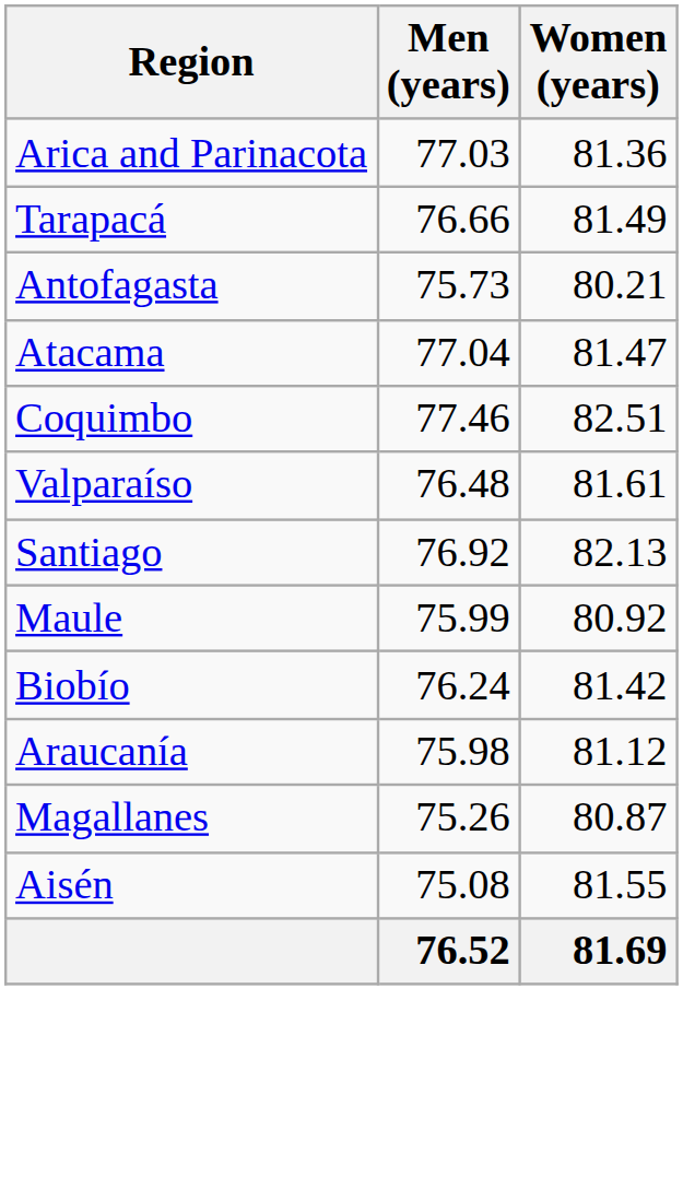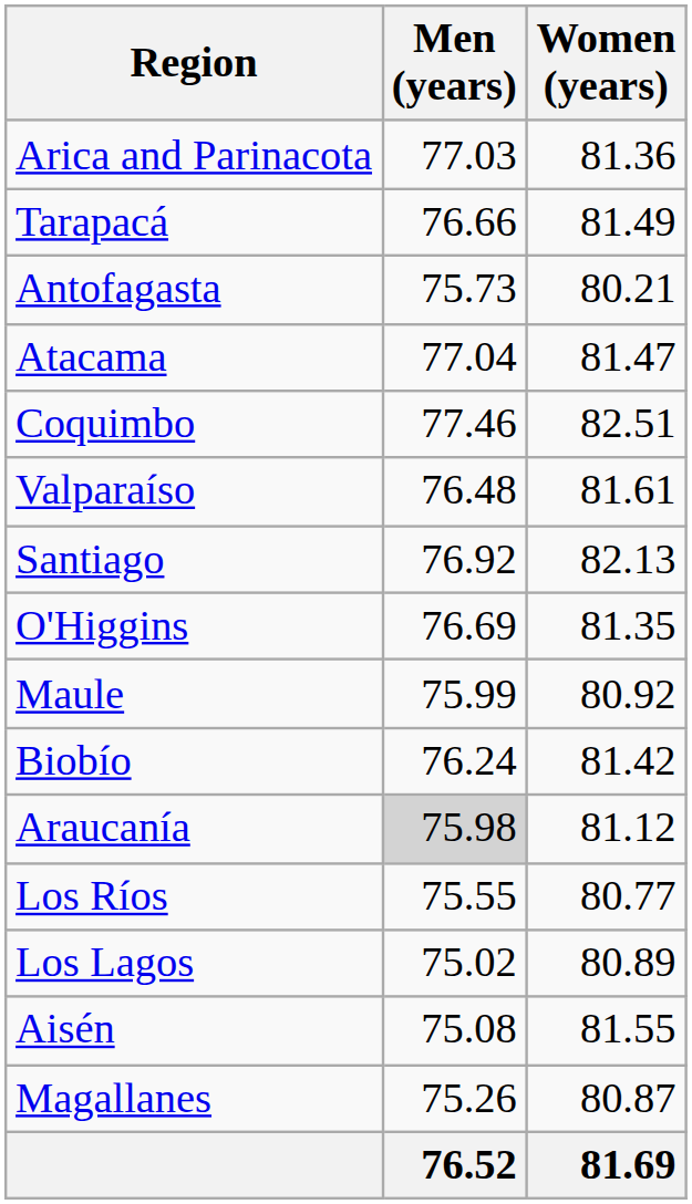 <table class="wikitable sortable" style="text-align:right">
 <tr>
 <th>Region</th>
 <th>Men<br>(years)</th>
 <th>Women<br>(years)</th>
 </tr>
 <tr>
 <td align="left"><a href='#'>Arica and Parinacota</a></td>
 <td>77.03</td>
 <td>81.36</td>
 </tr>
 <tr>
 <td align="left"><a href='#'>Tarapacá</a></td>
 <td>76.66</td>
 <td>81.49</td>
 </tr>
 <tr>
 <td align="left"><a href='#'>Antofagasta</a></td>
 <td>75.73</td>
 <td>80.21</td>
 </tr>
 <tr>
 <td align="left"><a href='#'>Atacama</a></td>
 <td>77.04</td>
 <td>81.47</td>
 </tr>
 <tr>
 <td align="left"><a href='#'>Coquimbo</a></td>
 <td>77.46</td>
 <td>82.51</td>
 </tr>
 <tr>
 <td align="left"><a href='#'>Valparaíso</a></td>
 <td>76.48</td>
 <td>81.61</td>
 </tr>
 <tr>
 <td align="left"><a href='#'>Santiago</a></td>
 <td>76.92</td>
 <td>82.13</td>
 </tr>
 <tr>
+<td align="left"><a href='#'>O'Higgins</a></td>
+<td>76.69</td>
+<td>81.35</td>
+</tr>
+<tr>
 <td align="left"><a href='#'>Maule</a></td>
 <td>75.99</td>
 <td>80.92</td>
 </tr>
 <tr>
 <td align="left"><a href='#'>Biobío</a></td>
 <td>76.24</td>
 <td>81.42</td>
 </tr>
 <tr>
 <td align="left"><a href='#'>Araucanía</a></td>
-<td>75.98</td>
+<td style="background: lightgrey;">75.98</td>
 <td>81.12</td>
+</tr>
+<tr>
+<td align="left"><a href='#'>Los Ríos</a></td>
+<td>75.55</td>
+<td>80.77</td>
+</tr>
+<tr>
+<td align="left"><a href='#'>Los Lagos</a></td>
+<td>75.02</td>
+<td>80.89</td>
+</tr>
+<tr>
+<td align="left"><a href='#'>Aisén</a></td>
+<td>75.08</td>
+<td>81.55</td>
 </tr>
 <tr>
 <td align="left"><a href='#'>Magallanes</a></td>
 <td>75.26</td>
 <td>80.87</td>
-</tr>
-<tr>
-<td align="left"><a href='#'>Aisén</a></td>
-<td>75.08</td>
-<td>81.55</td>
 </tr>
 <tr style="background-color: #f2f2f2">
 <td align="left"><strong></strong></td>
 <td><strong>76.52</strong></td>
 <td><strong>81.69</strong></td>
 </tr>
 </table>
